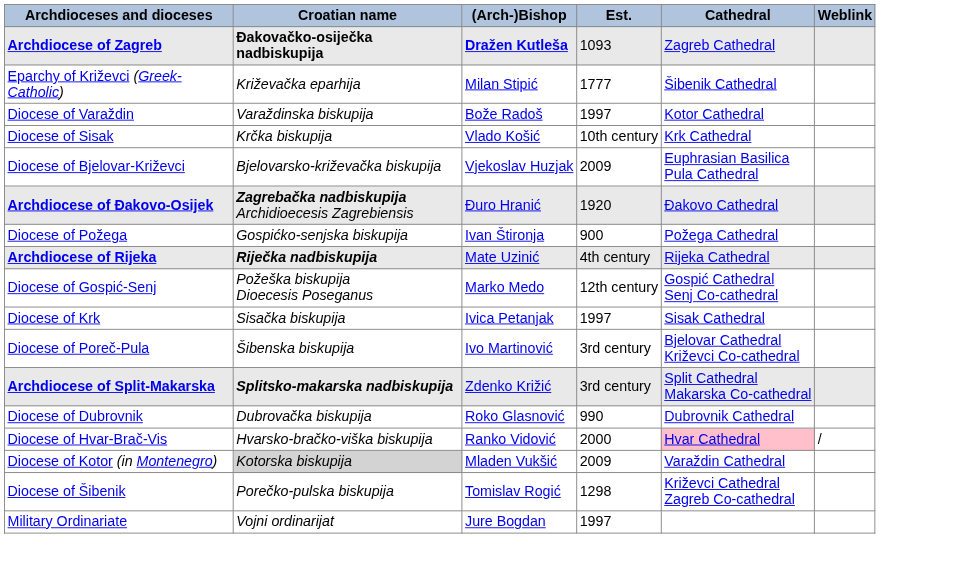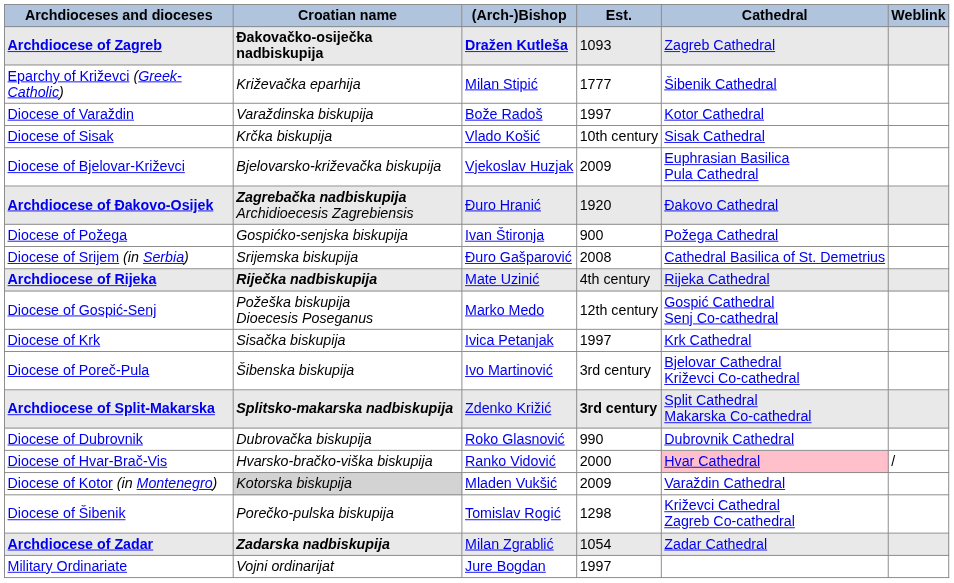 <table border="1" cellpadding="3" cellspacing="0" style="empty-cells:show; border-collapse:collapse">
 <tr style="background:#B0C4DE;">
 <th>Archdioceses and dioceses</th>
 <th>Croatian name</th>
 <th>(Arch-)Bishop</th>
 <th>Est.</th>
 <th>Cathedral</th>
 <th>Weblink</th>
 </tr>
 <tr>
 <td style="background:#E9E9E9;" width="250"><strong><a href='#'>Archdiocese of Zagreb</a></strong></td>
 <td style="background:#E9E9E9;" width="250"><strong>Đakovačko-osiječka nadbiskupija</strong></td>
 <td style="background:#E9E9E9;"><strong><a href='#'>Dražen Kutleša</a></strong></td>
 <td style="background:#E9E9E9;">1093</td>
 <td style="background:#E9E9E9;"><a href='#'>Zagreb Cathedral</a></td>
 <td style="background:#E9E9E9;"></td>
 </tr>
 <tr>
 <td><a href='#'>Eparchy of Križevci</a> <em>(<a href='#'>Greek-Catholic</a>)</em></td>
 <td><em> Križevačka eparhija</em></td>
 <td><a href='#'>Milan Stipić</a></td>
 <td>1777</td>
 <td><a href='#'>Šibenik Cathedral</a></td>
 <td></td>
 </tr>
 <tr>
 <td><a href='#'>Diocese of Varaždin</a></td>
 <td><em>Varaždinska biskupija</em></td>
 <td><a href='#'>Bože Radoš</a></td>
 <td>1997</td>
 <td><a href='#'>Kotor Cathedral</a></td>
 <td></td>
 </tr>
 <tr>
 <td><a href='#'>Diocese of Sisak</a></td>
 <td><em>Krčka biskupija</em></td>
 <td><a href='#'>Vlado Košić</a></td>
 <td>10th century</td>
-<td><a href='#'>Krk Cathedral</a></td>
+<td><a href='#'>Sisak Cathedral</a></td>
 <td></td>
 </tr>
 <tr>
 <td><a href='#'>Diocese of Bjelovar-Križevci</a></td>
 <td><em>Bjelovarsko-križevačka biskupija</em></td>
 <td><a href='#'>Vjekoslav Huzjak</a></td>
 <td>2009</td>
 <td><a href='#'>Euphrasian Basilica</a><br><a href='#'>Pula Cathedral</a></td>
 <td></td>
 </tr>
 <tr>
 <td style="background:#E9E9E9;" width="250"><strong><a href='#'>Archdiocese of Đakovo-Osijek</a></strong></td>
 <td style="background:#E9E9E9;" width="250"><strong><em>Zagrebačka nadbiskupija</em></strong><br><em>Archidioecesis Zagrebiensis</em></td>
 <td style="background:#E9E9E9;"><a href='#'>Đuro Hranić</a></td>
 <td style="background:#E9E9E9;">1920</td>
 <td style="background:#E9E9E9;"><a href='#'>Đakovo Cathedral</a></td>
 <td style="background:#E9E9E9;"></td>
 </tr>
 <tr>
 <td><a href='#'>Diocese of Požega</a></td>
 <td><em>Gospićko-senjska biskupija</em></td>
 <td><a href='#'>Ivan Štironja</a></td>
 <td>900</td>
 <td><a href='#'>Požega Cathedral</a></td>
 <td></td>
 </tr>
 <tr>
+<td><a href='#'>Diocese of Srijem</a> <em>(in <a href='#'>Serbia</a>)</em></td>
+<td><em>Srijemska biskupija</em></td>
+<td><a href='#'>Đuro Gašparović</a></td>
+<td>2008</td>
+<td><a href='#'>Cathedral Basilica of St. Demetrius</a></td>
+<td></td>
+</tr>
+<tr>
 <td style="background:#E9E9E9;"><strong><a href='#'>Archdiocese of Rijeka</a></strong></td>
 <td style="background:#E9E9E9;"><strong><em>Riječka nadbiskupija</em></strong></td>
 <td style="background:#E9E9E9;"><a href='#'>Mate Uzinić</a></td>
 <td style="background:#E9E9E9;">4th century</td>
 <td style="background:#E9E9E9;"><a href='#'>Rijeka Cathedral</a></td>
 <td style="background:#E9E9E9;"></td>
 </tr>
 <tr>
 <td><a href='#'>Diocese of Gospić-Senj</a></td>
 <td><em>Požeška biskupija</em><br><em>Dioecesis Poseganus</em></td>
 <td><a href='#'>Marko Medo</a></td>
 <td>12th century</td>
 <td><a href='#'>Gospić Cathedral</a><br><a href='#'>Senj Co-cathedral</a></td>
 <td></td>
 </tr>
 <tr>
 <td><a href='#'>Diocese of Krk</a></td>
 <td><em>Sisačka biskupija</em></td>
 <td><a href='#'>Ivica Petanjak</a></td>
 <td>1997</td>
-<td><a href='#'>Sisak Cathedral</a></td>
+<td><a href='#'>Krk Cathedral</a></td>
 <td></td>
 </tr>
 <tr>
 <td><a href='#'>Diocese of Poreč-Pula</a></td>
 <td><em>Šibenska biskupija</em></td>
 <td><a href='#'>Ivo Martinović</a></td>
 <td>3rd century</td>
 <td><a href='#'>Bjelovar Cathedral</a><br><a href='#'>Križevci Co-cathedral</a></td>
 <td></td>
 </tr>
 <tr>
 <td style="background:#E9E9E9;"><strong><a href='#'>Archdiocese of Split-Makarska</a></strong></td>
 <td style="background:#E9E9E9;"><strong><em>Splitsko-makarska nadbiskupija</em></strong></td>
 <td style="background:#E9E9E9;"><a href='#'>Zdenko Križić</a></td>
-<td style="background:#E9E9E9;">3rd century</td>
+<td style="background:#E9E9E9;"><strong>3rd century</strong></td>
 <td style="background:#E9E9E9;"><a href='#'>Split Cathedral</a><br><a href='#'>Makarska Co-cathedral</a></td>
 <td style="background:#E9E9E9;"></td>
 </tr>
 <tr>
 <td><a href='#'>Diocese of Dubrovnik</a></td>
 <td><em>Dubrovačka biskupija</em></td>
 <td><a href='#'>Roko Glasnović</a></td>
 <td>990</td>
 <td><a href='#'>Dubrovnik Cathedral</a></td>
 <td></td>
 </tr>
 <tr>
 <td><a href='#'>Diocese of Hvar-Brač-Vis</a></td>
 <td><em>Hvarsko-bračko-viška biskupija</em></td>
 <td><a href='#'>Ranko Vidović</a></td>
 <td>2000</td>
 <td style="background: pink;"><a href='#'>Hvar Cathedral</a></td>
 <td>/</td>
 </tr>
 <tr>
 <td><a href='#'>Diocese of Kotor</a> <em>(in <a href='#'>Montenegro</a>)</em></td>
 <td style="background: lightgrey;"><em>Kotorska biskupija </em></td>
 <td><a href='#'>Mladen Vukšić</a></td>
 <td>2009</td>
 <td><a href='#'>Varaždin Cathedral</a></td>
 <td></td>
 </tr>
 <tr>
 <td><a href='#'>Diocese of Šibenik</a></td>
 <td><em>Porečko-pulska biskupija</em></td>
 <td><a href='#'>Tomislav Rogić</a></td>
 <td>1298</td>
 <td><a href='#'>Križevci Cathedral</a><br><a href='#'>Zagreb Co-cathedral</a></td>
 <td></td>
 </tr>
 <tr>
+<td style="background:#E9E9E9;"><strong><a href='#'>Archdiocese of Zadar</a></strong></td>
+<td style="background:#E9E9E9;"><strong><em>Zadarska nadbiskupija</em></strong></td>
+<td style="background:#E9E9E9;"><a href='#'>Milan Zgrablić</a></td>
+<td style="background:#E9E9E9;">1054</td>
+<td style="background:#E9E9E9;"><a href='#'>Zadar Cathedral</a></td>
+<td style="background:#E9E9E9;"></td>
+</tr>
+<tr>
 <td><a href='#'>Military Ordinariate</a></td>
 <td><em>Vojni ordinarijat</em></td>
 <td><a href='#'>Jure Bogdan</a></td>
 <td>1997</td>
 <td></td>
 <td></td>
 </tr>
 </table>
